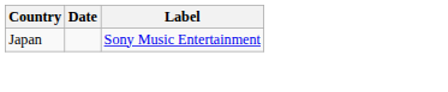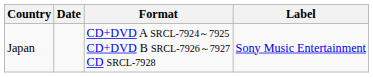 <table class="wikitable">
 <tr>
 <th>Country</th>
 <th>Date</th>
+<th>Format</th>
 <th>Label</th>
 </tr>
 <tr>
 <td>Japan</td>
 <td></td>
+<td><a href='#'>CD+DVD</a> A <small>SRCL-7924～7925</small><br> <a href='#'>CD+DVD</a> B <small>SRCL-7926～7927</small><br><a href='#'>CD</a> <small>SRCL-7928</small></td>
 <td><a href='#'>Sony Music Entertainment</a></td>
 </tr>
 </table>
